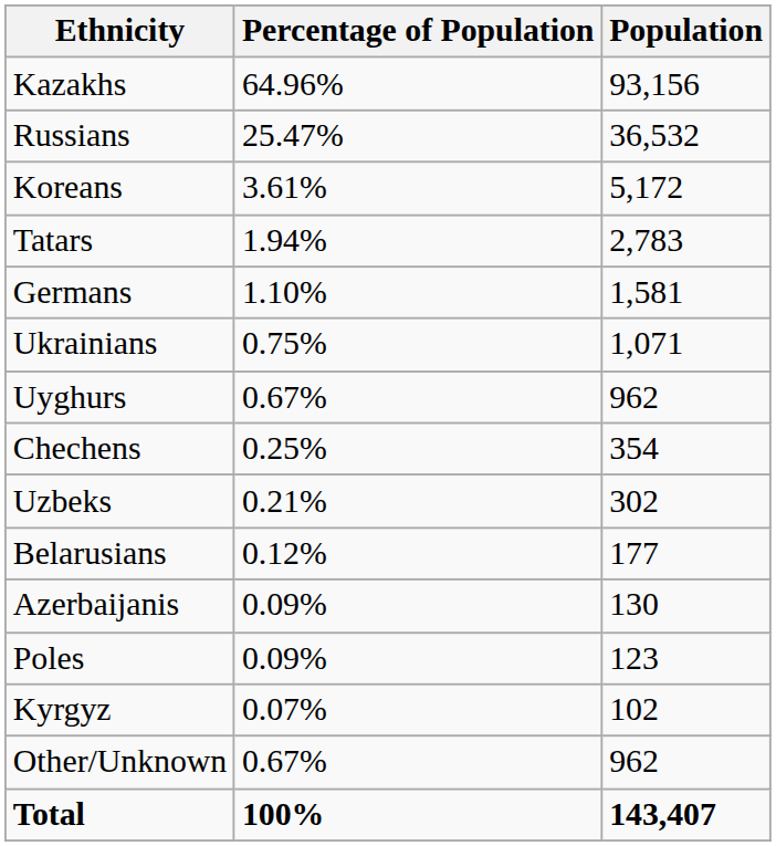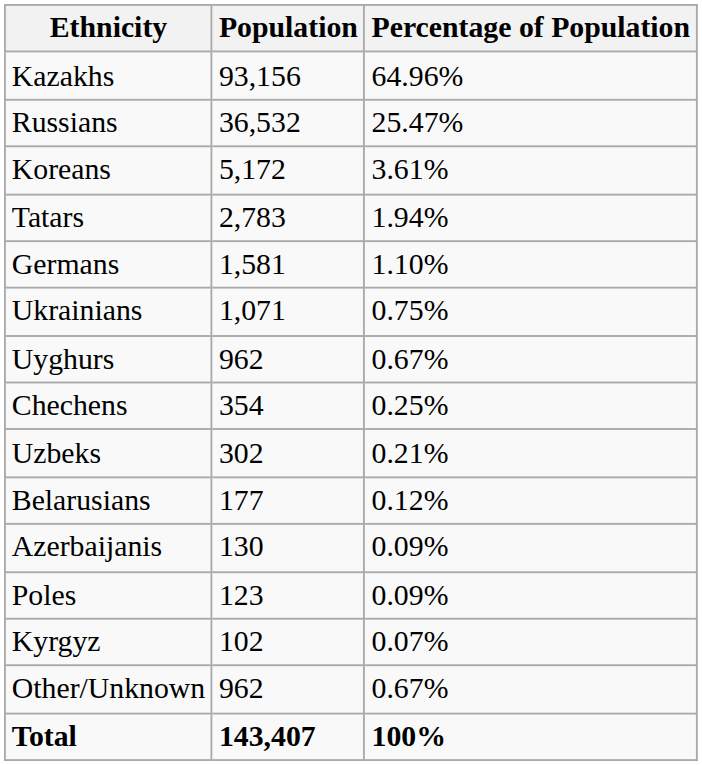 <table class="wikitable">
 <tr>
 <th>Ethnicity</th>
+<th>Population</th>
 <th>Percentage of Population</th>
-<th>Population</th>
 </tr>
 <tr>
 <td>Kazakhs</td>
+<td>93,156</td>
 <td>64.96%</td>
-<td>93,156</td>
 </tr>
 <tr>
 <td>Russians</td>
+<td>36,532</td>
 <td>25.47%</td>
-<td>36,532</td>
 </tr>
 <tr>
 <td>Koreans</td>
+<td>5,172</td>
 <td>3.61%</td>
-<td>5,172</td>
 </tr>
 <tr>
 <td>Tatars</td>
+<td>2,783</td>
 <td>1.94%</td>
-<td>2,783</td>
 </tr>
 <tr>
 <td>Germans</td>
+<td>1,581</td>
 <td>1.10%</td>
-<td>1,581</td>
 </tr>
 <tr>
 <td>Ukrainians</td>
+<td>1,071</td>
 <td>0.75%</td>
-<td>1,071</td>
 </tr>
 <tr>
 <td>Uyghurs</td>
+<td>962</td>
 <td>0.67%</td>
-<td>962</td>
 </tr>
 <tr>
 <td>Chechens</td>
+<td>354</td>
 <td>0.25%</td>
-<td>354</td>
 </tr>
 <tr>
 <td>Uzbeks</td>
+<td>302</td>
 <td>0.21%</td>
-<td>302</td>
 </tr>
 <tr>
 <td>Belarusians</td>
+<td>177</td>
 <td>0.12%</td>
-<td>177</td>
 </tr>
 <tr>
 <td>Azerbaijanis</td>
+<td>130</td>
 <td>0.09%</td>
-<td>130</td>
 </tr>
 <tr>
 <td>Poles</td>
+<td>123</td>
 <td>0.09%</td>
-<td>123</td>
 </tr>
 <tr>
 <td>Kyrgyz</td>
+<td>102</td>
 <td>0.07%</td>
-<td>102</td>
 </tr>
 <tr>
 <td>Other/Unknown</td>
+<td>962</td>
 <td>0.67%</td>
-<td>962</td>
 </tr>
 <tr>
 <td><strong>Total</strong></td>
+<td><strong>143,407</strong></td>
 <td><strong>100%</strong></td>
-<td><strong>143,407</strong></td>
 </tr>
 </table>
